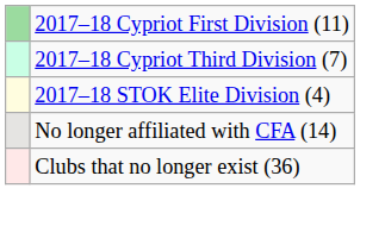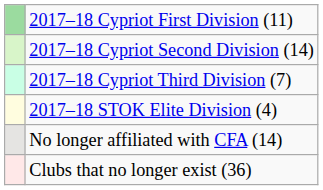 <table class="wikitable" style="text-align:left; font-size:95%">
 <tr>
 <td style="width:10px; background:#9BDB9F;"></td>
 <td><a href='#'>2017–18 Cypriot First Division</a> (11)</td>
+</tr>
+<tr>
+<td style="width:10px; background:#D8F5C9;"></td>
+<td><a href='#'>2017–18 Cypriot Second Division</a> (14)</td>
 </tr>
 <tr>
 <td style="width:10px; background:#C9FFE5;"></td>
 <td><a href='#'>2017–18 Cypriot Third Division</a> (7)</td>
 </tr>
 <tr>
 <td style="width:10px; background:#FFFDDF;"></td>
 <td><a href='#'>2017–18 STOK Elite Division</a> (4)</td>
 </tr>
 <tr>
 <td style="width:10px; background:#E5E4E2;"></td>
 <td>No longer affiliated with <a href='#'>CFA</a> (14)</td>
 </tr>
 <tr>
 <td style="width:10px; background:#FFE8E8;"></td>
 <td>Clubs that no longer exist (36)</td>
 </tr>
 </table>
